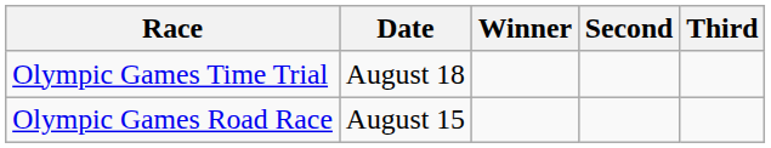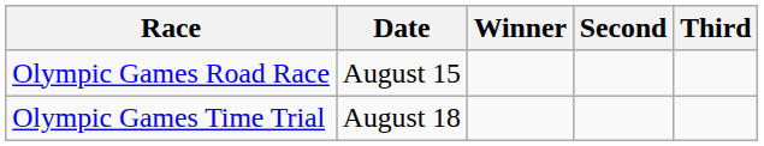 <table class="wikitable">
 <tr>
 <th>Race</th>
 <th>Date</th>
 <th>Winner</th>
 <th>Second</th>
 <th>Third</th>
 </tr>
 <tr>
+<td> <a href='#'>Olympic Games Road Race</a></td>
+<td>August 15</td>
+<td></td>
+<td></td>
+<td></td>
+</tr>
+<tr>
 <td> <a href='#'>Olympic Games Time Trial</a></td>
 <td>August 18</td>
 <td></td>
 <td></td>
 <td></td>
 </tr>
-<tr>
-<td> <a href='#'>Olympic Games Road Race</a></td>
-<td>August 15</td>
-<td></td>
-<td></td>
-<td></td>
-</tr>
 </table>
